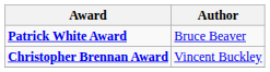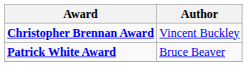 <table class="wikitable">
 <tr>
 <th>Award</th>
 <th>Author</th>
 </tr>
 <tr>
+<td><strong><a href='#'>Christopher Brennan Award</a></strong></td>
+<td><a href='#'>Vincent Buckley</a></td>
+</tr>
+<tr>
 <td><strong><a href='#'>Patrick White Award</a></strong></td>
 <td><a href='#'>Bruce Beaver</a></td>
 </tr>
 <tr>
-<td><strong><a href='#'>Christopher Brennan Award</a></strong></td>
-<td><a href='#'>Vincent Buckley</a></td>
-</tr>
-<tr>
 </tr>
 </table>
